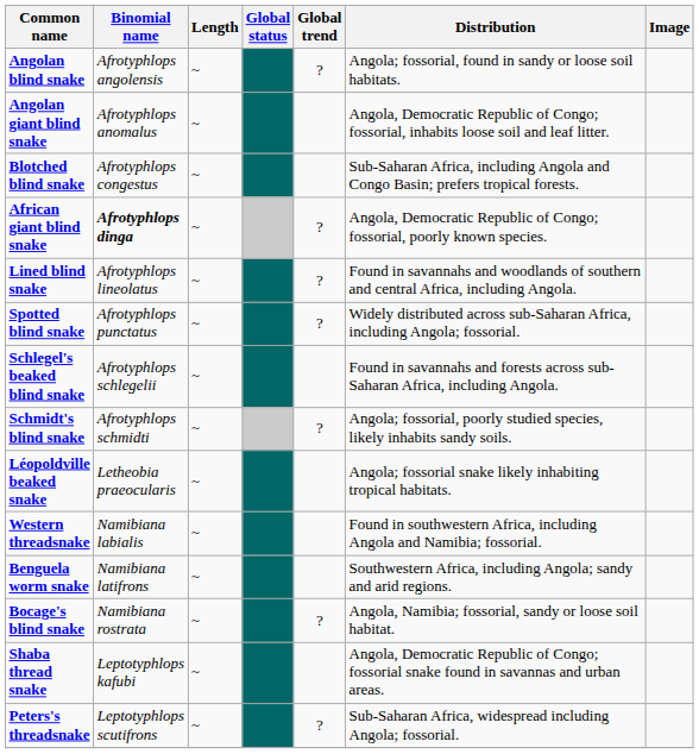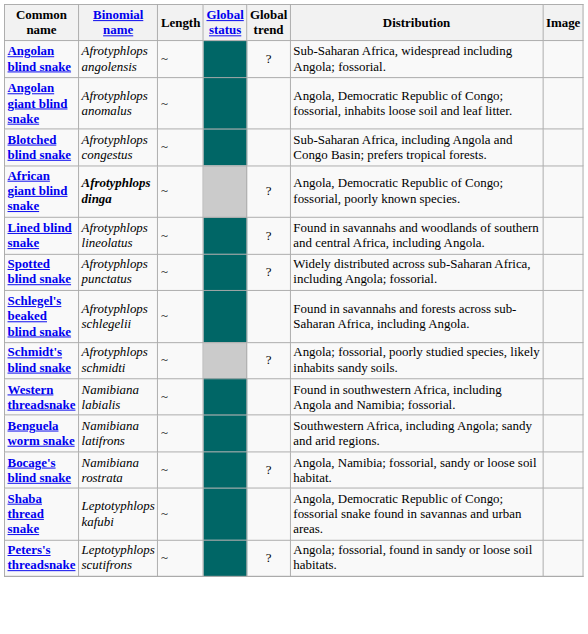 <table class="wikitable sortable" style="font-size: 85%">
 <tr>
 <th width="10%">Common name</th>
 <th width="10%"><a href='#'>Binomial name</a></th>
 <th width="5%">Length</th>
 <th width="5%"><a href='#'>Global status</a></th>
 <th width="1%">Global trend</th>
 <th width="50%" class="unsortable">Distribution</th>
 <th width="5%" class="unsortable">Image</th>
 </tr>
 <tr>
 <td><strong><a href='#'>Angolan blind snake</a></strong></td>
 <td><em>Afrotyphlops angolensis</em></td>
 <td>~</td>
 <td align=center style="background: #006666"></td>
 <td align=center>?</td>
-<td>Angola; fossorial, found in sandy or loose soil habitats.</td>
+<td>Sub-Saharan Africa, widespread including Angola; fossorial.</td>
 <td></td>
 </tr>
 <tr>
 <td><strong><a href='#'>Angolan giant blind snake</a></strong></td>
 <td><em>Afrotyphlops anomalus</em></td>
 <td>~</td>
 <td align=center style="background: #006666"></td>
 <td align=center></td>
 <td>Angola, Democratic Republic of Congo; fossorial, inhabits loose soil and leaf litter.</td>
 <td></td>
 </tr>
 <tr>
 <td><strong><a href='#'>Blotched blind snake</a></strong></td>
 <td><em>Afrotyphlops congestus</em></td>
 <td>~</td>
 <td align=center style="background: #006666"></td>
 <td align=center></td>
 <td>Sub-Saharan Africa, including Angola and Congo Basin; prefers tropical forests.</td>
 <td></td>
 </tr>
 <tr>
 <td><strong><a href='#'>African giant blind snake</a></strong></td>
 <td><strong><em>Afrotyphlops dinga</em></strong></td>
 <td>~</td>
 <td align=center style="background: #cbcbcb"></td>
 <td align=center>?</td>
 <td>Angola, Democratic Republic of Congo; fossorial, poorly known species.</td>
 <td></td>
 </tr>
 <tr>
 <td><strong><a href='#'>Lined blind snake</a></strong></td>
 <td><em>Afrotyphlops lineolatus</em></td>
 <td>~</td>
 <td align=center style="background: #006666"></td>
 <td align=center>?</td>
 <td>Found in savannahs and woodlands of southern and central Africa, including Angola.</td>
 <td></td>
 </tr>
 <tr>
 <td><strong><a href='#'>Spotted blind snake</a></strong></td>
 <td><em>Afrotyphlops punctatus</em></td>
 <td>~</td>
 <td align=center style="background: #006666"></td>
 <td align=center>?</td>
 <td>Widely distributed across sub-Saharan Africa, including Angola; fossorial.</td>
 <td></td>
 </tr>
 <tr>
 <td><strong><a href='#'>Schlegel's beaked blind snake</a></strong></td>
 <td><em>Afrotyphlops schlegelii</em></td>
 <td>~</td>
 <td align=center style="background: #006666"></td>
 <td align=center></td>
 <td>Found in savannahs and forests across sub-Saharan Africa, including Angola.</td>
 <td></td>
 </tr>
 <tr>
 <td><strong><a href='#'>Schmidt's blind snake</a></strong></td>
 <td><em>Afrotyphlops schmidti</em></td>
 <td>~</td>
 <td align=center style="background: #cbcbcb"></td>
 <td align=center>?</td>
 <td>Angola; fossorial, poorly studied species, likely inhabits sandy soils.</td>
 <td></td>
 </tr>
 <tr>
-<td><strong><a href='#'>Léopoldville beaked snake</a></strong></td>
-<td><em>Letheobia praeocularis</em></td>
-<td>~</td>
-<td align=center style="background: #006666"></td>
-<td align=center></td>
-<td>Angola; fossorial snake likely inhabiting tropical habitats.</td>
-<td></td>
-</tr>
-<tr>
 <td><strong><a href='#'>Western threadsnake</a></strong></td>
 <td><em>Namibiana labialis</em></td>
 <td>~</td>
 <td align=center style="background: #006666"></td>
 <td align=center></td>
 <td>Found in southwestern Africa, including Angola and Namibia; fossorial.</td>
 <td></td>
 </tr>
 <tr>
 <td><strong><a href='#'>Benguela worm snake</a></strong></td>
 <td><em>Namibiana latifrons</em></td>
 <td>~</td>
 <td align=center style="background: #006666"></td>
 <td align=center></td>
 <td>Southwestern Africa, including Angola; sandy and arid regions.</td>
 <td></td>
 </tr>
 <tr>
 <td><strong><a href='#'>Bocage's blind snake</a></strong></td>
 <td><em>Namibiana rostrata</em></td>
 <td>~</td>
 <td align=center style="background: #006666"></td>
 <td align=center>?</td>
 <td>Angola, Namibia; fossorial, sandy or loose soil habitat.</td>
 <td></td>
 </tr>
 <tr>
 <td><strong><a href='#'>Shaba thread snake</a></strong></td>
 <td><em>Leptotyphlops kafubi</em></td>
 <td>~</td>
 <td align=center style="background: #006666"></td>
 <td align=center></td>
 <td>Angola, Democratic Republic of Congo; fossorial snake found in savannas and urban areas.</td>
 <td></td>
 </tr>
 <tr>
 <td><strong><a href='#'>Peters's threadsnake</a></strong></td>
 <td><em>Leptotyphlops scutifrons</em></td>
 <td>~</td>
 <td align=center style="background: #006666"></td>
 <td align=center>?</td>
-<td>Sub-Saharan Africa, widespread including Angola; fossorial.</td>
+<td>Angola; fossorial, found in sandy or loose soil habitats.</td>
 <td></td>
 </tr>
 <tr>
 </tr>
 </table>
